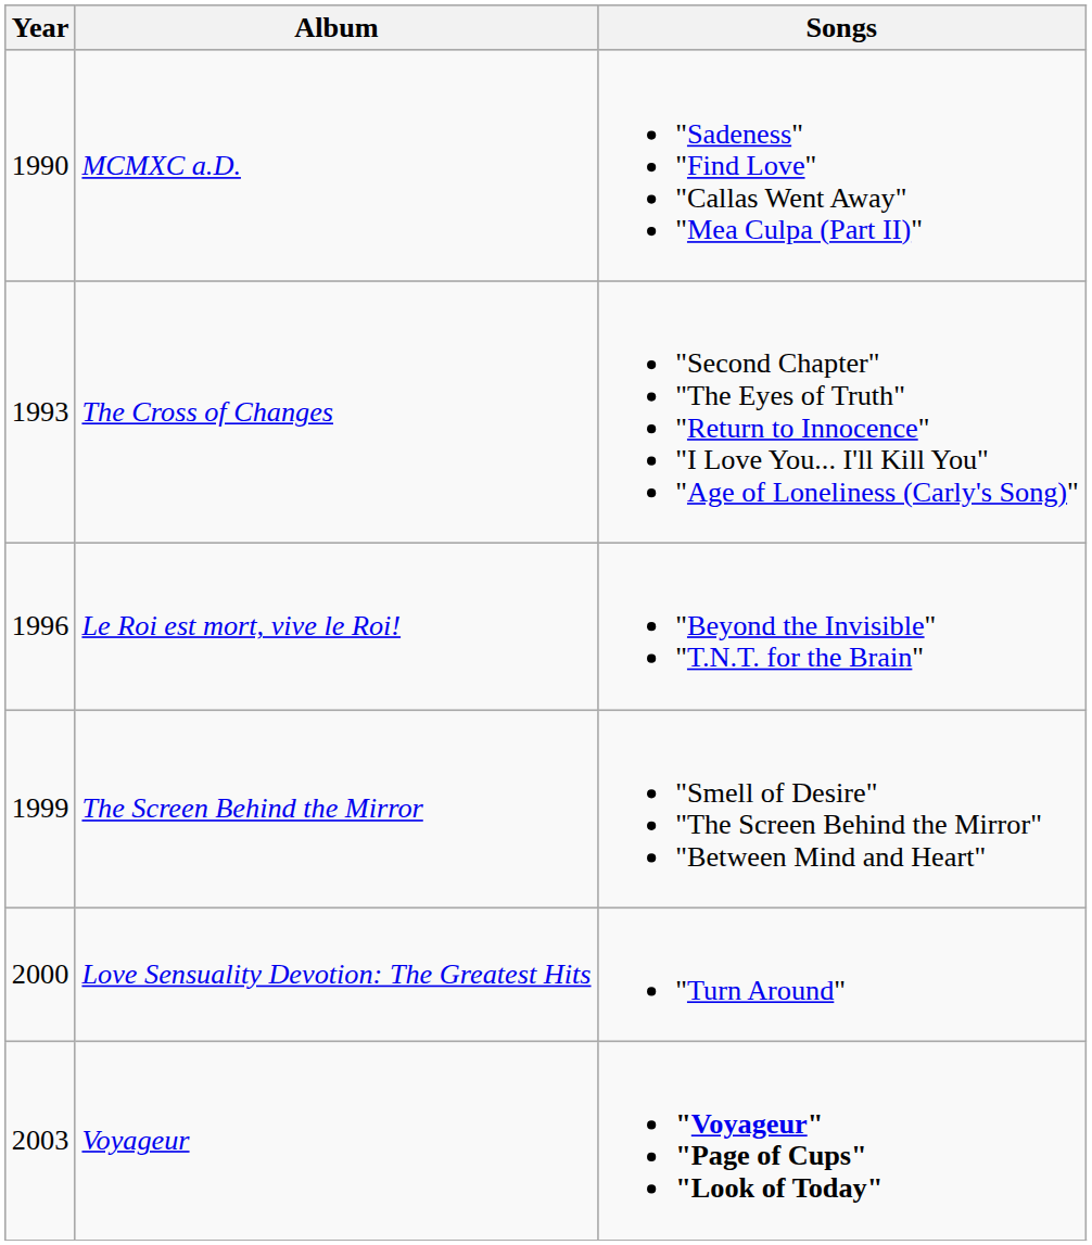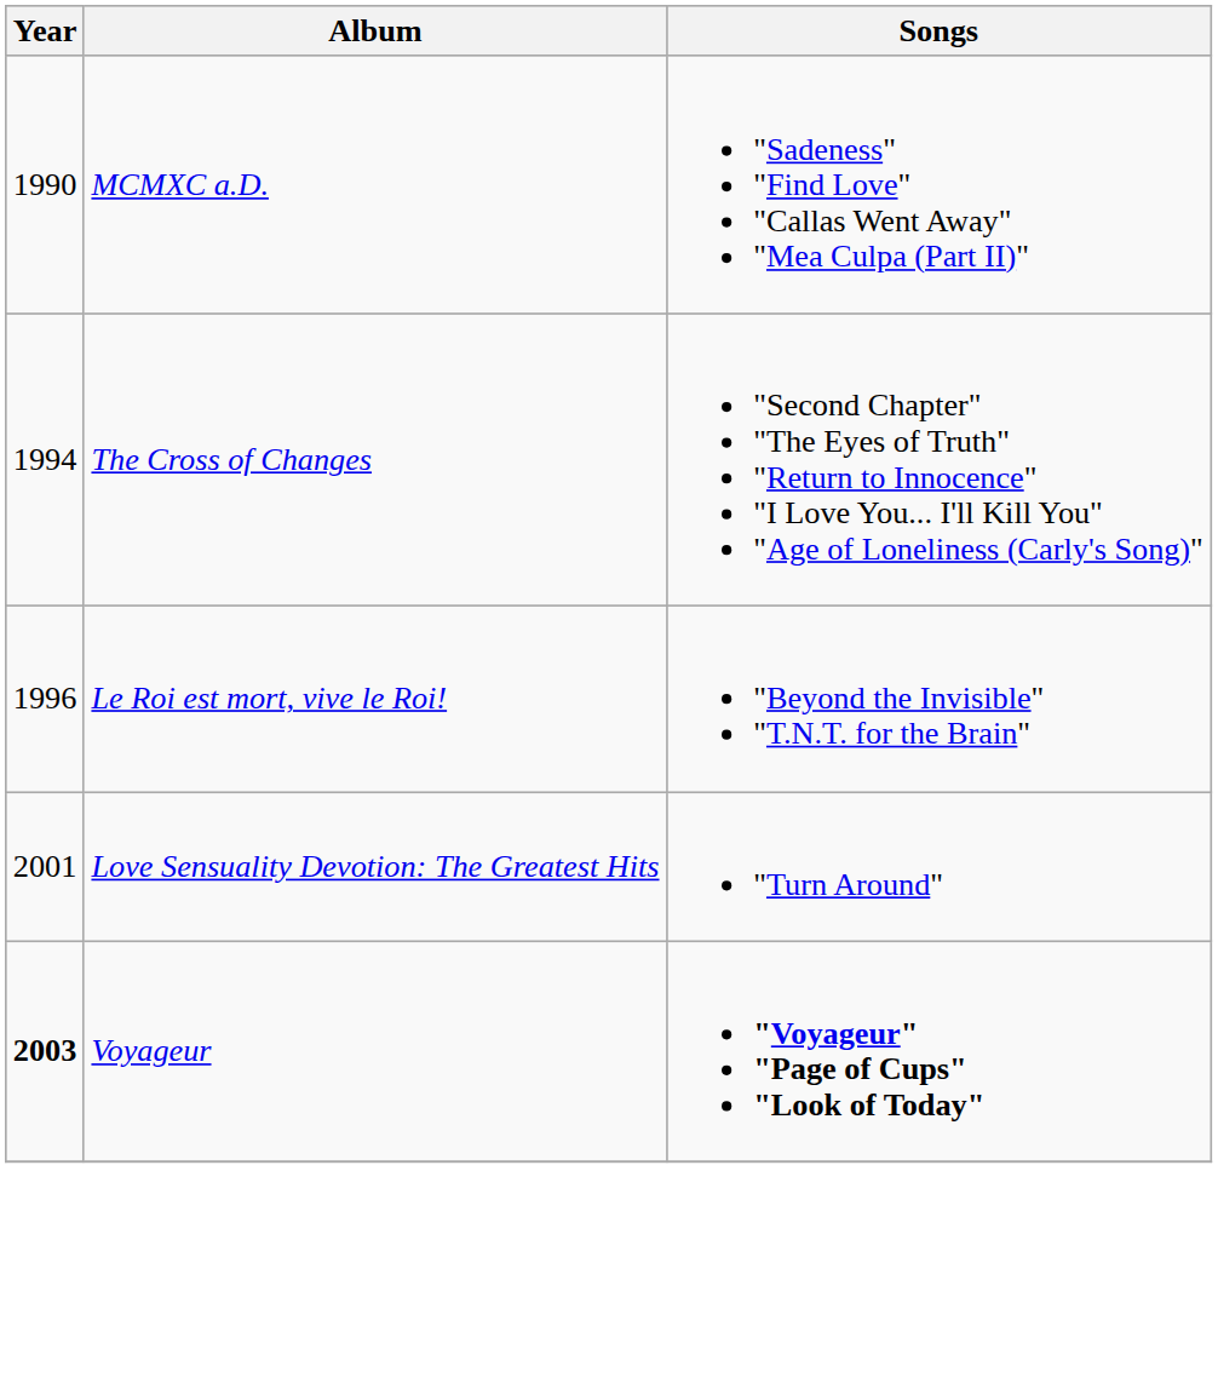 <table class="wikitable">
 <tr>
 <th>Year</th>
 <th>Album</th>
 <th>Songs</th>
 </tr>
 <tr>
 <td align="center">1990</td>
 <td align="left"><em><a href='#'>MCMXC a.D.</a></em></td>
 <td align="left"><br><ul><li>"<a href='#'>Sadeness</a>"</li><li>"<a href='#'>Find Love</a>"</li><li>"Callas Went Away"</li><li>"<a href='#'>Mea Culpa (Part II)</a>"</li></ul></td>
 </tr>
 <tr>
-<td align="center">1993</td>
+<td align="center">1994</td>
 <td align="left"><em><a href='#'>The Cross of Changes</a></em></td>
 <td align="left"><br><ul><li>"Second Chapter"</li><li>"The Eyes of Truth"</li><li>"<a href='#'>Return to Innocence</a>"</li><li>"I Love You... I'll Kill You"</li><li>"<a href='#'>Age of Loneliness (Carly's Song)</a>"</li></ul></td>
 </tr>
 <tr>
 <td align="center">1996</td>
 <td align="left"><em><a href='#'>Le Roi est mort, vive le Roi!</a></em></td>
 <td align="left"><br><ul><li>"<a href='#'>Beyond the Invisible</a>"</li><li>"<a href='#'>T.N.T. for the Brain</a>"</li></ul></td>
 </tr>
 <tr>
-<td align="center">1999</td>
-<td align="left"><em><a href='#'>The Screen Behind the Mirror</a></em></td>
-<td align="left"><br><ul><li>"Smell of Desire"</li><li>"The Screen Behind the Mirror"</li><li>"Between Mind and Heart"</li></ul></td>
-</tr>
-<tr>
-<td align="center">2000</td>
+<td align="center">2001</td>
 <td align="left"><em><a href='#'>Love Sensuality Devotion: The Greatest Hits</a></em></td>
 <td align="left"><br><ul><li>"<a href='#'>Turn Around</a>"</li></ul></td>
 </tr>
 <tr>
-<td align="center">2003</td>
+<td align="center"><strong>2003</strong></td>
 <td align="left"><em><a href='#'>Voyageur</a></em></td>
 <td align="left"><strong><br><ul><li>"<a href='#'>Voyageur</a>"</li><li>"Page of Cups"</li><li>"Look of Today"</li></ul></strong></td>
 </tr>
 <tr>
 </tr>
 </table>
